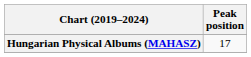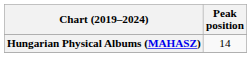 <table class="wikitable plainrowheaders" style="text-align:center">
 <tr>
 <th scope="col">Chart (2019–2024)</th>
 <th scope="col">Peak<br>position</th>
 </tr>
 <tr>
 </tr>
 <tr>
 </tr>
 <tr>
 <th scope="row">Hungarian Physical Albums (<a href='#'>MAHASZ</a>)</th>
-<td>17</td>
+<td>14</td>
 </tr>
 <tr>
 </tr>
 </table>
